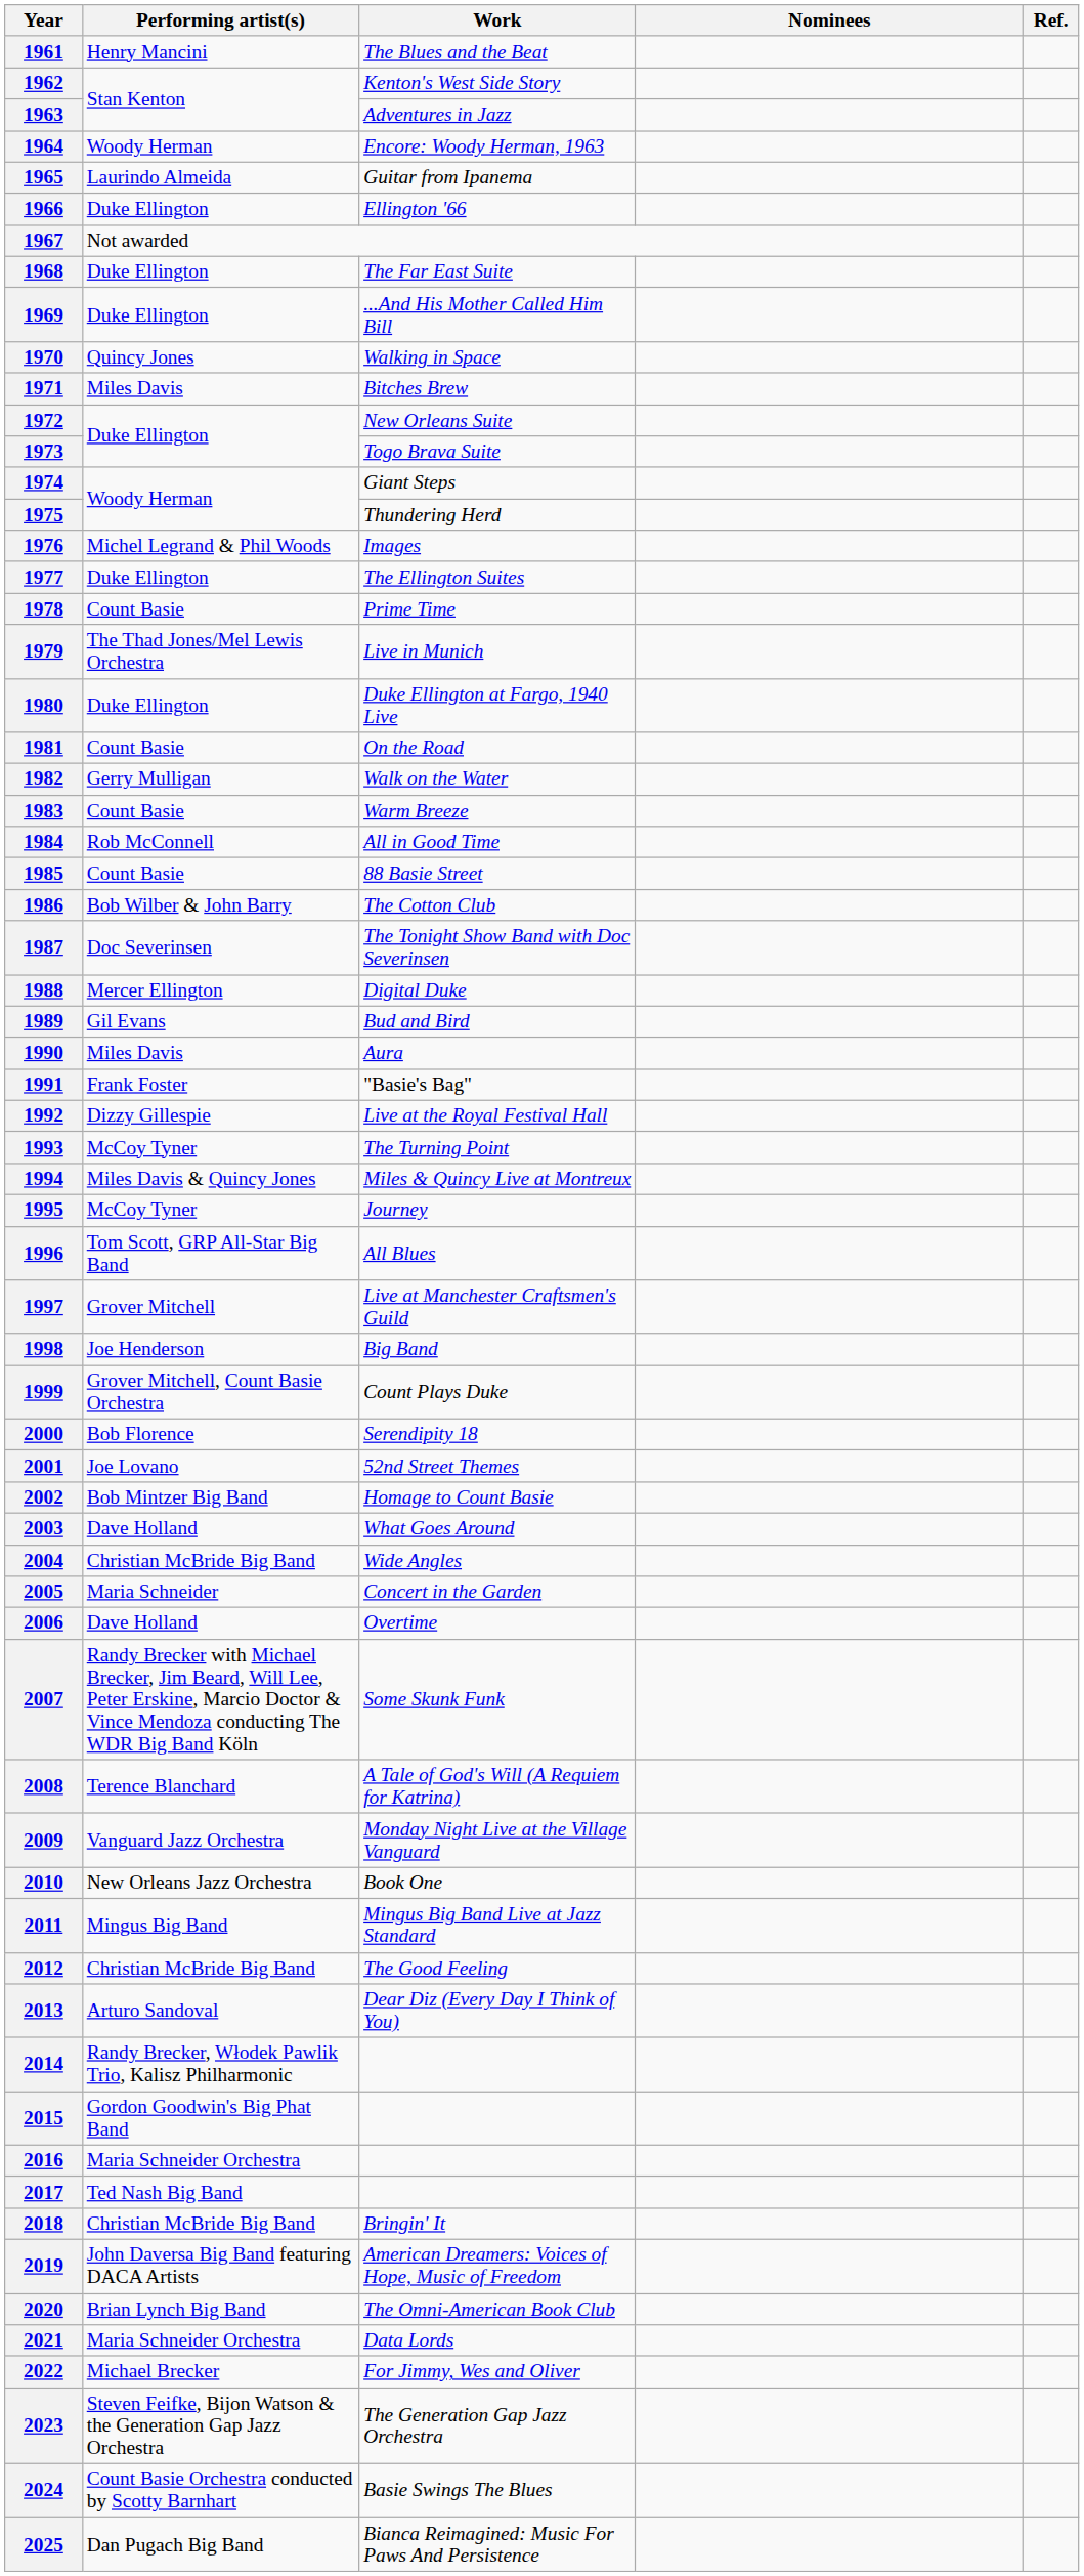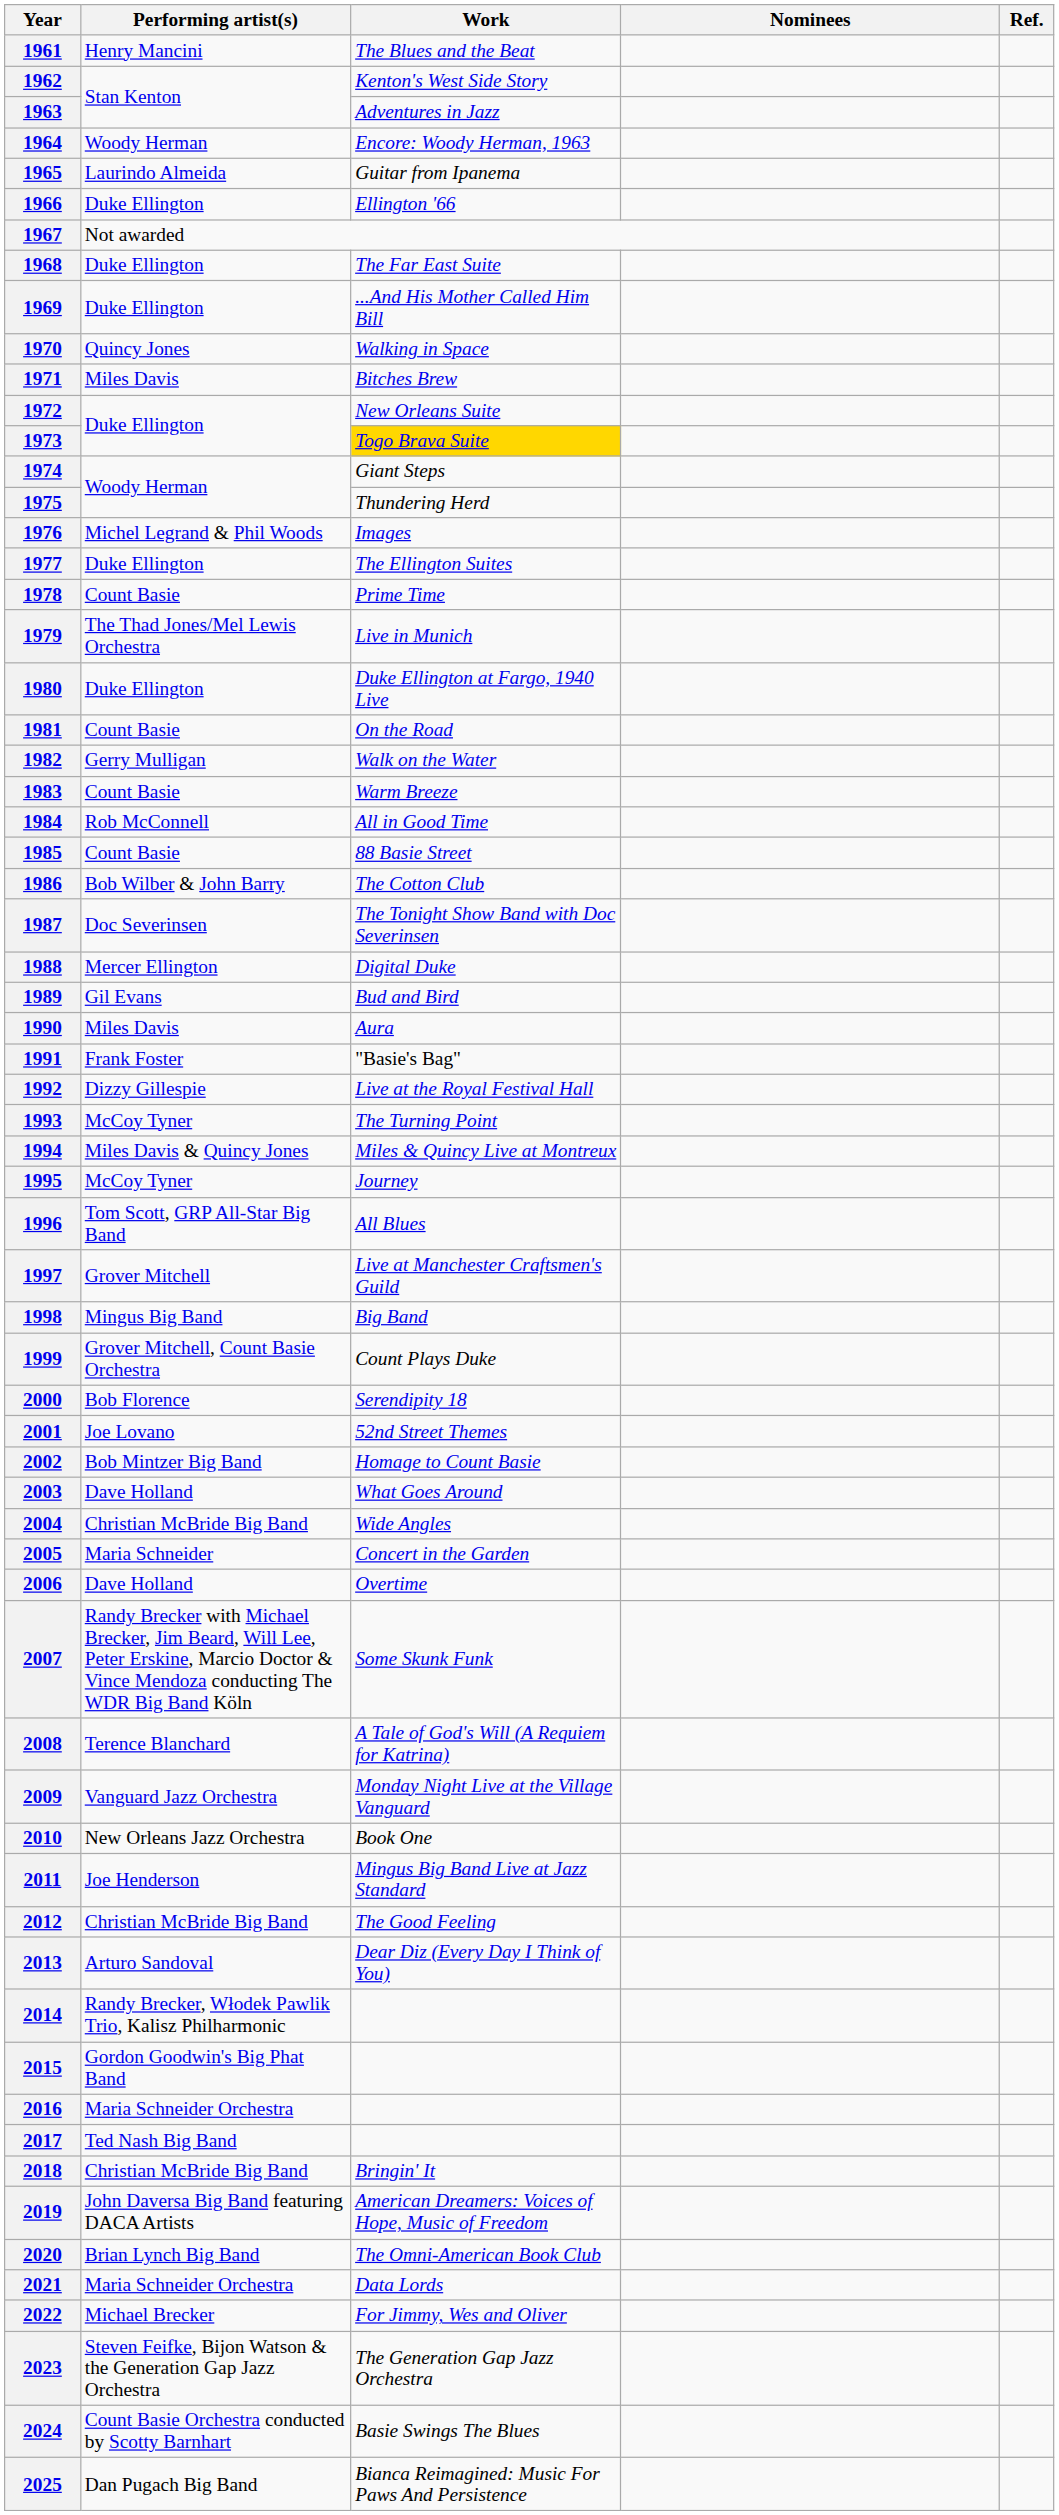 <table class="wikitable">
 <tr>
 <th width="7%">Year</th>
 <th width="25%">Performing artist(s)</th>
 <th width="25%">Work</th>
 <th width="35%" class=unsortable>Nominees</th>
 <th width="5%" class=unsortable>Ref.</th>
 </tr>
 <tr>
 <th scope="row" style="text-align:center;"><a href='#'>1961</a></th>
 <td><a href='#'>Henry Mancini</a></td>
 <td><em><a href='#'>The Blues and the Beat</a></em></td>
 <td></td>
 <td></td>
 </tr>
 <tr>
 <th scope="row" style="text-align:center;"><a href='#'>1962</a></th>
 <td rowspan="2"><a href='#'>Stan Kenton</a></td>
 <td><em><a href='#'>Kenton's West Side Story</a></em></td>
 <td></td>
 <td></td>
 </tr>
 <tr>
 <th scope="row" style="text-align:center;"><a href='#'>1963</a></th>
 <td><em><a href='#'>Adventures in Jazz</a></em></td>
 <td></td>
 <td></td>
 </tr>
 <tr>
 <th scope="row" style="text-align:center;"><a href='#'>1964</a></th>
 <td><a href='#'>Woody Herman</a></td>
 <td><em><a href='#'>Encore: Woody Herman, 1963</a></em></td>
 <td></td>
 <td></td>
 </tr>
 <tr>
 <th scope="row" style="text-align:center;"><a href='#'>1965</a></th>
 <td><a href='#'>Laurindo Almeida</a></td>
 <td><em>Guitar from Ipanema</em></td>
 <td></td>
 <td></td>
 </tr>
 <tr>
 <th scope="row" style="text-align:center;"><a href='#'>1966</a></th>
 <td><a href='#'>Duke Ellington</a></td>
 <td><em><a href='#'>Ellington '66</a></em></td>
 <td></td>
 <td></td>
 </tr>
 <tr>
 <th scope="row" style="text-align:center;"><a href='#'>1967</a></th>
 <td colspan="3">Not awarded</td>
 <td></td>
 </tr>
 <tr>
 <th scope="row" style="text-align:center;"><a href='#'>1968</a></th>
 <td><a href='#'>Duke Ellington</a></td>
 <td><em><a href='#'>The Far East Suite</a></em></td>
 <td></td>
 <td></td>
 </tr>
 <tr>
 <th scope="row" style="text-align:center;"><a href='#'>1969</a></th>
 <td><a href='#'>Duke Ellington</a></td>
 <td><em><a href='#'>...And His Mother Called Him Bill</a></em></td>
 <td></td>
 <td></td>
 </tr>
 <tr>
 <th scope="row" style="text-align:center;"><a href='#'>1970</a></th>
 <td><a href='#'>Quincy Jones</a></td>
 <td><em><a href='#'>Walking in Space</a></em></td>
 <td></td>
 <td></td>
 </tr>
 <tr>
 <th scope="row" style="text-align:center;"><a href='#'>1971</a></th>
 <td><a href='#'>Miles Davis</a></td>
 <td><em><a href='#'>Bitches Brew</a></em></td>
 <td></td>
 <td></td>
 </tr>
 <tr>
 <th scope="row" style="text-align:center;"><a href='#'>1972</a></th>
 <td rowspan="2"><a href='#'>Duke Ellington</a></td>
 <td><em><a href='#'>New Orleans Suite</a></em></td>
 <td></td>
 <td></td>
 </tr>
 <tr>
 <th scope="row" style="text-align:center;"><a href='#'>1973</a></th>
-<td><em><a href='#'>Togo Brava Suite</a></em></td>
+<td style="background: gold;"><em><a href='#'>Togo Brava Suite</a></em></td>
 <td></td>
 <td></td>
 </tr>
 <tr>
 <th scope="row" style="text-align:center;"><a href='#'>1974</a></th>
 <td rowspan="2"><a href='#'>Woody Herman</a></td>
 <td><em>Giant Steps</em></td>
 <td></td>
 <td></td>
 </tr>
 <tr>
 <th scope="row" style="text-align:center;"><a href='#'>1975</a></th>
 <td><em>Thundering Herd</em></td>
 <td></td>
 <td></td>
 </tr>
 <tr>
 <th scope="row" style="text-align:center;"><a href='#'>1976</a></th>
 <td><a href='#'>Michel Legrand</a> & <a href='#'>Phil Woods</a></td>
 <td><em><a href='#'>Images</a></em></td>
 <td></td>
 <td></td>
 </tr>
 <tr>
 <th scope="row" style="text-align:center;"><a href='#'>1977</a></th>
 <td><a href='#'>Duke Ellington</a></td>
 <td><em><a href='#'>The Ellington Suites</a></em></td>
 <td></td>
 <td></td>
 </tr>
 <tr>
 <th scope="row" style="text-align:center;"><a href='#'>1978</a></th>
 <td><a href='#'>Count Basie</a></td>
 <td><em><a href='#'>Prime Time</a></em></td>
 <td></td>
 <td></td>
 </tr>
 <tr>
 <th scope="row" style="text-align:center;"><a href='#'>1979</a></th>
 <td><a href='#'>The Thad Jones/Mel Lewis Orchestra</a></td>
 <td><em><a href='#'>Live in Munich</a></em></td>
 <td></td>
 <td></td>
 </tr>
 <tr>
 <th scope="row" style="text-align:center;"><a href='#'>1980</a></th>
 <td><a href='#'>Duke Ellington</a></td>
 <td><em><a href='#'>Duke Ellington at Fargo, 1940 Live</a></em></td>
 <td></td>
 <td></td>
 </tr>
 <tr>
 <th scope="row" style="text-align:center;"><a href='#'>1981</a></th>
 <td><a href='#'>Count Basie</a></td>
 <td><em><a href='#'>On the Road</a></em></td>
 <td></td>
 <td></td>
 </tr>
 <tr>
 <th scope="row" style="text-align:center;"><a href='#'>1982</a></th>
 <td><a href='#'>Gerry Mulligan</a></td>
 <td><em><a href='#'>Walk on the Water</a></em></td>
 <td></td>
 <td></td>
 </tr>
 <tr>
 <th scope="row" style="text-align:center;"><a href='#'>1983</a></th>
 <td><a href='#'>Count Basie</a></td>
 <td><em><a href='#'>Warm Breeze</a></em></td>
 <td></td>
 <td></td>
 </tr>
 <tr>
 <th scope="row" style="text-align:center;"><a href='#'>1984</a></th>
 <td><a href='#'>Rob McConnell</a></td>
 <td><em><a href='#'>All in Good Time</a></em></td>
 <td></td>
 <td></td>
 </tr>
 <tr>
 <th scope="row" style="text-align:center;"><a href='#'>1985</a></th>
 <td><a href='#'>Count Basie</a></td>
 <td><em><a href='#'>88 Basie Street</a></em></td>
 <td></td>
 <td></td>
 </tr>
 <tr>
 <th scope="row" style="text-align:center;"><a href='#'>1986</a></th>
 <td><a href='#'>Bob Wilber</a> & <a href='#'>John Barry</a></td>
 <td><em><a href='#'>The Cotton Club</a></em></td>
 <td></td>
 <td></td>
 </tr>
 <tr>
 <th scope="row" style="text-align:center;"><a href='#'>1987</a></th>
 <td><a href='#'>Doc Severinsen</a></td>
 <td><em><a href='#'>The Tonight Show Band with Doc Severinsen</a></em></td>
 <td></td>
 <td></td>
 </tr>
 <tr>
 <th scope="row" style="text-align:center;"><a href='#'>1988</a></th>
 <td><a href='#'>Mercer Ellington</a></td>
 <td><em><a href='#'>Digital Duke</a></em></td>
 <td></td>
 <td></td>
 </tr>
 <tr>
 <th scope="row" style="text-align:center;"><a href='#'>1989</a></th>
 <td><a href='#'>Gil Evans</a></td>
 <td><em><a href='#'>Bud and Bird</a></em></td>
 <td></td>
 <td></td>
 </tr>
 <tr>
 <th scope="row" style="text-align:center;"><a href='#'>1990</a></th>
 <td><a href='#'>Miles Davis</a></td>
 <td><em><a href='#'>Aura</a></em></td>
 <td></td>
 <td></td>
 </tr>
 <tr>
 <th scope="row" style="text-align:center;"><a href='#'>1991</a></th>
 <td><a href='#'>Frank Foster</a></td>
 <td>"Basie's Bag"</td>
 <td></td>
 <td></td>
 </tr>
 <tr>
 <th scope="row" style="text-align:center;"><a href='#'>1992</a></th>
 <td><a href='#'>Dizzy Gillespie</a></td>
 <td><em><a href='#'>Live at the Royal Festival Hall</a></em></td>
 <td></td>
 <td></td>
 </tr>
 <tr>
 <th scope="row" style="text-align:center;"><a href='#'>1993</a></th>
 <td><a href='#'>McCoy Tyner</a></td>
 <td><em><a href='#'>The Turning Point</a></em></td>
 <td></td>
 <td></td>
 </tr>
 <tr>
 <th scope="row" style="text-align:center;"><a href='#'>1994</a></th>
 <td><a href='#'>Miles Davis</a> & <a href='#'>Quincy Jones</a></td>
 <td><em><a href='#'>Miles & Quincy Live at Montreux</a></em></td>
 <td></td>
 <td></td>
 </tr>
 <tr>
 <th scope="row" style="text-align:center;"><a href='#'>1995</a></th>
 <td><a href='#'>McCoy Tyner</a></td>
 <td><em><a href='#'>Journey</a></em></td>
 <td></td>
 <td></td>
 </tr>
 <tr>
 <th scope="row" style="text-align:center;"><a href='#'>1996</a></th>
 <td><a href='#'>Tom Scott</a>, <a href='#'>GRP All-Star Big Band</a></td>
 <td><em><a href='#'>All Blues</a></em></td>
 <td></td>
 <td></td>
 </tr>
 <tr>
 <th scope="row" style="text-align:center;"><a href='#'>1997</a></th>
 <td><a href='#'>Grover Mitchell</a></td>
 <td><em><a href='#'>Live at Manchester Craftsmen's Guild</a></em></td>
 <td></td>
 <td></td>
 </tr>
 <tr>
 <th scope="row" style="text-align:center;"><a href='#'>1998</a></th>
-<td><a href='#'>Joe Henderson</a></td>
+<td><a href='#'>Mingus Big Band</a></td>
 <td><em><a href='#'>Big Band</a></em></td>
 <td></td>
 <td></td>
 </tr>
 <tr>
 <th scope="row" style="text-align:center;"><a href='#'>1999</a></th>
 <td><a href='#'>Grover Mitchell</a>, <a href='#'>Count Basie Orchestra</a></td>
 <td><em>Count Plays Duke</em></td>
 <td></td>
 <td></td>
 </tr>
 <tr>
 <th scope="row" style="text-align:center;"><a href='#'>2000</a></th>
 <td><a href='#'>Bob Florence</a></td>
 <td><em><a href='#'>Serendipity 18</a></em></td>
 <td></td>
 <td align="center"></td>
 </tr>
 <tr>
 <th scope="row" style="text-align:center;"><a href='#'>2001</a></th>
 <td><a href='#'>Joe Lovano</a></td>
 <td><em><a href='#'>52nd Street Themes</a></em></td>
 <td></td>
 <td align="center"></td>
 </tr>
 <tr>
 <th scope="row" style="text-align:center;"><a href='#'>2002</a></th>
 <td><a href='#'>Bob Mintzer Big Band</a></td>
 <td><em><a href='#'>Homage to Count Basie</a></em></td>
 <td></td>
 <td align="center"></td>
 </tr>
 <tr>
 <th scope="row" style="text-align:center;"><a href='#'>2003</a></th>
 <td><a href='#'>Dave Holland</a></td>
 <td><em><a href='#'>What Goes Around</a></em></td>
 <td></td>
 <td align="center"></td>
 </tr>
 <tr>
 <th scope="row" style="text-align:center;"><a href='#'>2004</a></th>
 <td><a href='#'>Christian McBride Big Band</a></td>
 <td><em><a href='#'>Wide Angles</a></em></td>
 <td></td>
 <td align="center"></td>
 </tr>
 <tr>
 <th scope="row" style="text-align:center;"><a href='#'>2005</a></th>
 <td><a href='#'>Maria Schneider</a></td>
 <td><em><a href='#'>Concert in the Garden</a></em></td>
 <td></td>
 <td align="center"></td>
 </tr>
 <tr>
 <th scope="row" style="text-align:center;"><a href='#'>2006</a></th>
 <td><a href='#'>Dave Holland</a></td>
 <td><em><a href='#'>Overtime</a></em></td>
 <td></td>
 <td align="center"></td>
 </tr>
 <tr>
 <th scope="row" style="text-align:center;"><a href='#'>2007</a></th>
 <td><a href='#'>Randy Brecker</a> with <a href='#'>Michael Brecker</a>, <a href='#'>Jim Beard</a>, <a href='#'>Will Lee</a>, <a href='#'>Peter Erskine</a>, Marcio Doctor & <a href='#'>Vince Mendoza</a> conducting The <a href='#'>WDR Big Band</a> Köln</td>
 <td><em><a href='#'>Some Skunk Funk</a></em></td>
 <td></td>
 <td align="center"></td>
 </tr>
 <tr>
 <th scope="row" style="text-align:center;"><a href='#'>2008</a></th>
 <td><a href='#'>Terence Blanchard</a></td>
 <td><em><a href='#'>A Tale of God's Will (A Requiem for Katrina)</a></em></td>
 <td></td>
 <td align="center"></td>
 </tr>
 <tr>
 <th scope="row" style="text-align:center;"><a href='#'>2009</a></th>
 <td><a href='#'>Vanguard Jazz Orchestra</a></td>
 <td><em><a href='#'>Monday Night Live at the Village Vanguard</a></em></td>
 <td></td>
 <td align="center"></td>
 </tr>
 <tr>
 <th scope="row" style="text-align:center;"><a href='#'>2010</a></th>
 <td>New Orleans Jazz Orchestra</td>
 <td><em>Book One</em></td>
 <td></td>
 <td></td>
 </tr>
 <tr>
 <th scope="row" style="text-align:center;"><a href='#'>2011</a></th>
-<td><a href='#'>Mingus Big Band</a></td>
+<td><a href='#'>Joe Henderson</a></td>
 <td><em><a href='#'>Mingus Big Band Live at Jazz Standard</a></em></td>
 <td></td>
 <td></td>
 </tr>
 <tr>
 <th scope="row" style="text-align:center;"><a href='#'>2012</a></th>
 <td><a href='#'>Christian McBride Big Band</a></td>
 <td><em><a href='#'>The Good Feeling</a></em></td>
 <td></td>
 <td></td>
 </tr>
 <tr>
 <th scope="row" style="text-align:center;"><a href='#'>2013</a></th>
 <td><a href='#'>Arturo Sandoval</a></td>
 <td><em><a href='#'>Dear Diz (Every Day I Think of You)</a></em></td>
 <td></td>
 <td></td>
 </tr>
 <tr>
 <th scope="row" style="text-align:center;"><a href='#'>2014</a></th>
 <td><a href='#'>Randy Brecker</a>, <a href='#'>Włodek Pawlik Trio</a>, Kalisz Philharmonic</td>
 <td></td>
 <td></td>
 <td style="text-align:center;"></td>
 </tr>
 <tr>
 <th scope="row" style="text-align:center;"><a href='#'>2015</a></th>
 <td><a href='#'>Gordon Goodwin's Big Phat Band</a></td>
 <td></td>
 <td></td>
 <td style="text-align:center;"></td>
 </tr>
 <tr>
 <th scope="row" style="text-align:center;"><a href='#'>2016</a></th>
 <td><a href='#'>Maria Schneider Orchestra</a></td>
 <td></td>
 <td></td>
 <td style="text-align:center;"></td>
 </tr>
 <tr>
 <th scope="row" style="text-align:center;"><a href='#'>2017</a></th>
 <td><a href='#'>Ted Nash Big Band</a></td>
 <td></td>
 <td></td>
 <td style="text-align:center;"></td>
 </tr>
 <tr>
 <th scope="row" style="text-align:center;"><a href='#'>2018</a></th>
 <td><a href='#'>Christian McBride Big Band</a></td>
 <td><em><a href='#'>Bringin' It</a></em></td>
 <td></td>
 <td style="text-align:center;"></td>
 </tr>
 <tr>
 <th scope="row" style="text-align:center;"><a href='#'>2019</a></th>
 <td><a href='#'>John Daversa Big Band</a> featuring DACA Artists</td>
 <td><em><a href='#'>American Dreamers: Voices of Hope, Music of Freedom</a></em></td>
 <td></td>
 <td style="text-align:center;"></td>
 </tr>
 <tr>
 <th scope="row" style="text-align:center;"><a href='#'>2020</a></th>
 <td><a href='#'>Brian Lynch Big Band</a></td>
 <td><em><a href='#'>The Omni-American Book Club</a></em></td>
 <td></td>
 <td style="text-align:center;"></td>
 </tr>
 <tr>
 <th scope="row" style="text-align:center;"><a href='#'>2021</a></th>
 <td><a href='#'>Maria Schneider Orchestra</a></td>
 <td><em><a href='#'>Data Lords</a></em></td>
 <td></td>
 <td style="text-align:center;"></td>
 </tr>
 <tr>
 <th scope="row" style="text-align:center;"><a href='#'>2022</a></th>
 <td><a href='#'>Michael Brecker</a></td>
 <td><em><a href='#'>For Jimmy, Wes and Oliver</a></em></td>
 <td></td>
 <td style="text-align:center;"></td>
 </tr>
 <tr>
 <th scope="row" style="text-align:center;"><a href='#'>2023</a></th>
 <td><a href='#'>Steven Feifke</a>, Bijon Watson & the Generation Gap Jazz Orchestra</td>
 <td><em>The Generation Gap Jazz Orchestra</em></td>
 <td></td>
 <td style="text-align:center;"></td>
 </tr>
 <tr>
 <th><a href='#'>2024</a></th>
 <td><a href='#'>Count Basie Orchestra</a> conducted by <a href='#'>Scotty Barnhart</a></td>
 <td><em>Basie Swings The Blues</em></td>
 <td></td>
 <td style="text-align:center;"></td>
 </tr>
 <tr>
 <th><a href='#'>2025</a></th>
 <td>Dan Pugach Big Band</td>
 <td><em>Bianca Reimagined: Music For Paws And Persistence</em></td>
 <td></td>
 <td style="text-align:center;"></td>
 </tr>
 </table>
